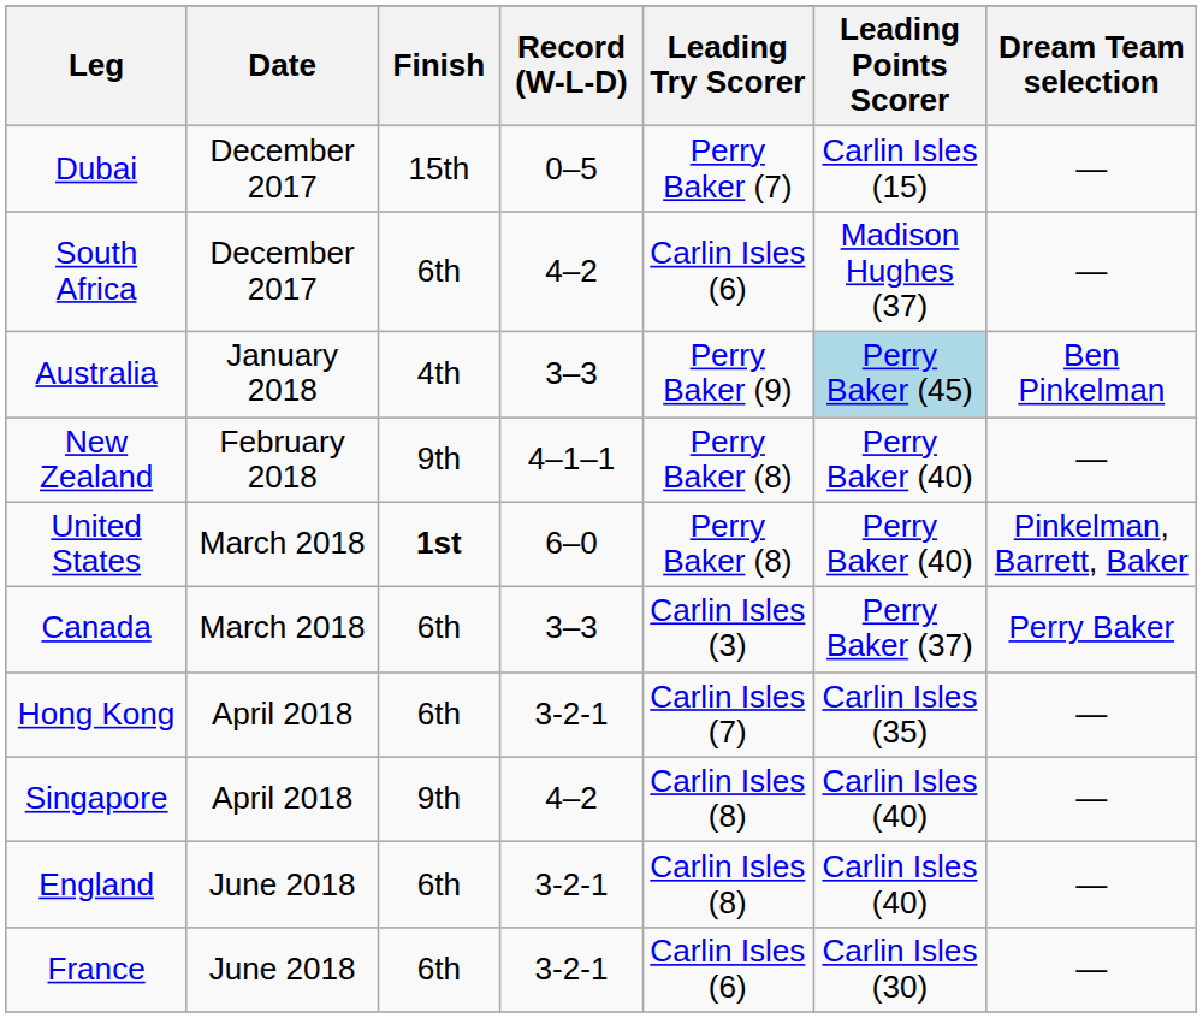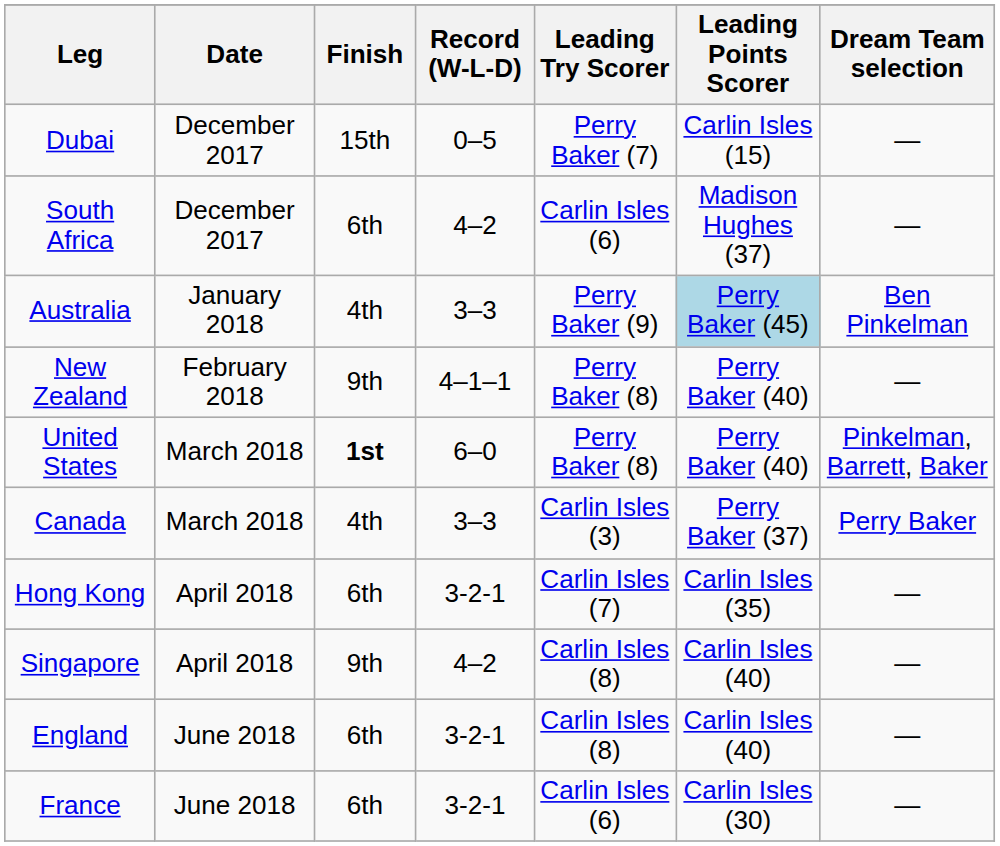 <table class="wikitable sortable" style="text-align:center">
 <tr bgcolor="#efefef">
 </tr>
 <tr>
 <th scope="col" width=6%>Leg</th>
 <th scope="col" width=8%>Date</th>
 <th scope="col" width=4%>Finish</th>
 <th scope="col" width=5%>Record <br> (W-L-D)</th>
 <th scope="col" width=9%>Leading Try Scorer</th>
 <th scope="col" width=10%>Leading Points Scorer</th>
 <th scope="col" width=10%>Dream Team <br> selection</th>
 </tr>
 <tr>
 <td><a href='#'>Dubai</a></td>
 <td>December 2017</td>
 <td>15th</td>
 <td>0–5</td>
 <td><a href='#'>Perry Baker</a> (7)</td>
 <td><a href='#'>Carlin Isles</a> (15)</td>
 <td>—</td>
 </tr>
 <tr>
 <td><a href='#'>South Africa</a></td>
 <td>December 2017</td>
 <td>6th</td>
 <td>4–2</td>
 <td><a href='#'>Carlin Isles</a> (6)</td>
 <td><a href='#'>Madison Hughes</a> (37)</td>
 <td>—</td>
 </tr>
 <tr>
 <td><a href='#'>Australia</a></td>
 <td>January 2018</td>
 <td>4th</td>
 <td>3–3</td>
 <td><a href='#'>Perry Baker</a> (9)</td>
 <td style="background: lightblue;"><a href='#'>Perry Baker</a> (45)</td>
 <td><a href='#'>Ben Pinkelman</a></td>
 </tr>
 <tr>
 <td><a href='#'>New Zealand</a></td>
 <td>February 2018</td>
 <td>9th</td>
 <td>4–1–1</td>
 <td><a href='#'>Perry Baker</a> (8)</td>
 <td><a href='#'>Perry Baker</a> (40)</td>
 <td>—</td>
 </tr>
 <tr>
 <td><a href='#'>United States</a></td>
 <td>March 2018</td>
 <td><strong>1st</strong></td>
 <td>6–0</td>
 <td><a href='#'>Perry Baker</a> (8)</td>
 <td><a href='#'>Perry Baker</a> (40)</td>
 <td><a href='#'>Pinkelman</a>, <a href='#'>Barrett</a>, <a href='#'>Baker</a></td>
 </tr>
 <tr>
 <td><a href='#'>Canada</a></td>
 <td>March 2018</td>
-<td>6th</td>
+<td>4th</td>
 <td>3–3</td>
 <td><a href='#'>Carlin Isles</a> (3)</td>
 <td><a href='#'>Perry Baker</a> (37)</td>
 <td><a href='#'>Perry Baker</a></td>
 </tr>
 <tr>
 <td><a href='#'>Hong Kong</a></td>
 <td>April 2018</td>
 <td>6th</td>
 <td>3-2-1</td>
 <td><a href='#'>Carlin Isles</a> (7)</td>
 <td><a href='#'>Carlin Isles</a> (35)</td>
 <td>—</td>
 </tr>
 <tr>
 <td><a href='#'>Singapore</a></td>
 <td>April 2018</td>
 <td>9th</td>
 <td>4–2</td>
 <td><a href='#'>Carlin Isles</a> (8)</td>
 <td><a href='#'>Carlin Isles</a> (40)</td>
 <td>—</td>
 </tr>
 <tr>
 <td><a href='#'>England</a></td>
 <td>June 2018</td>
 <td>6th</td>
 <td>3-2-1</td>
 <td><a href='#'>Carlin Isles</a> (8)</td>
 <td><a href='#'>Carlin Isles</a> (40)</td>
 <td>—</td>
 </tr>
 <tr>
 <td><a href='#'>France</a></td>
 <td>June 2018</td>
 <td>6th</td>
 <td>3-2-1</td>
 <td><a href='#'>Carlin Isles</a> (6)</td>
 <td><a href='#'>Carlin Isles</a> (30)</td>
 <td>—</td>
 </tr>
 </table>
